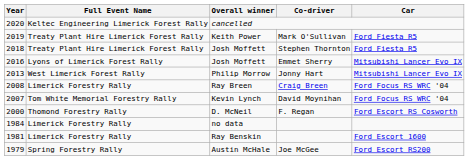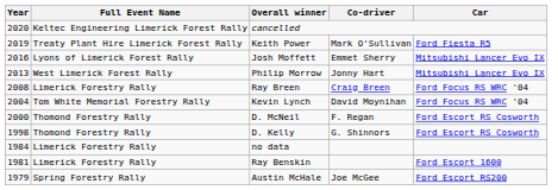 <table class="wikitable" style="font-size:90%;">
 <tr>
 <th>Year</th>
 <th>Full Event Name</th>
 <th>Overall winner</th>
 <th>Co-driver</th>
 <th>Car</th>
 </tr>
 <tr>
 <td>2020</td>
 <td>Keltec Engineering Limerick Forest Rally</td>
 <td colspan=3><em>cancelled</em></td>
 </tr>
 <tr>
 <td>2019</td>
 <td>Treaty Plant Hire Limerick Forest Rally</td>
 <td>Keith Power</td>
 <td>Mark O'Sullivan</td>
-<td><a href='#'>Ford Fiesta R5</a></td>
-</tr>
-<tr>
-<td>2018</td>
-<td>Treaty Plant Hire Limerick Forest Rally</td>
-<td>Josh Moffett</td>
-<td>Stephen Thornton</td>
 <td><a href='#'>Ford Fiesta R5</a></td>
 </tr>
 <tr>
 <td>2016</td>
 <td>Lyons of Limerick Forest Rally</td>
 <td>Josh Moffett</td>
 <td>Emmet Sherry</td>
 <td><a href='#'>Mitsubishi Lancer Evo IX</a></td>
 </tr>
 <tr>
 <td>2013</td>
 <td>West Limerick Forest Rally</td>
 <td>Philip Morrow</td>
 <td>Jonny Hart</td>
 <td><a href='#'>Mitsubishi Lancer Evo IX</a></td>
 </tr>
 <tr>
 <td>2008</td>
 <td>Limerick Forestry Rally</td>
 <td>Ray Breen</td>
 <td><a href='#'>Craig Breen</a></td>
 <td><a href='#'>Ford Focus RS WRC</a> '04</td>
 </tr>
 <tr>
-<td>2007</td>
+<td>2004</td>
 <td>Tom White Memorial Forestry Rally</td>
 <td>Kevin Lynch</td>
 <td>David Moynihan</td>
 <td><a href='#'>Ford Focus RS WRC</a> '04</td>
 </tr>
 <tr>
 <td>2000</td>
 <td>Thomond Forestry Rally</td>
 <td>D. McNeil</td>
 <td>F. Regan</td>
+<td><a href='#'>Ford Escort RS Cosworth</a></td>
+</tr>
+<tr>
+<td>1998</td>
+<td>Thomond Forestry Rally</td>
+<td>D. Kelly</td>
+<td>G. Shinnors</td>
 <td><a href='#'>Ford Escort RS Cosworth</a></td>
 </tr>
 <tr>
 <td>1984</td>
 <td>Limerick Forestry Rally</td>
 <td>no data</td>
 <td></td>
 <td></td>
 </tr>
 <tr>
 <td>1981</td>
 <td>Limerick Forestry Rally</td>
 <td>Ray Benskin</td>
 <td></td>
 <td><a href='#'>Ford Escort 1600</a></td>
 </tr>
 <tr>
 <td>1979</td>
 <td>Spring Forestry Rally</td>
 <td>Austin McHale</td>
 <td>Joe McGee</td>
 <td><a href='#'>Ford Escort RS200</a></td>
 </tr>
 </table>
